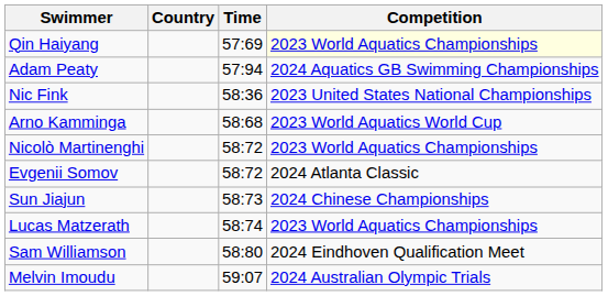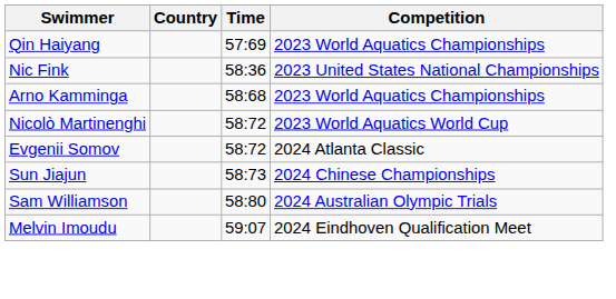 <table class="wikitable sortable mw-collapsible">
 <tr>
 <th scope="col">Swimmer</th>
 <th scope="col">Country</th>
 <th scope="col">Time</th>
 <th scope="col">Competition</th>
 </tr>
 <tr>
 <td><a href='#'>Qin Haiyang</a></td>
 <td></td>
 <td>57:69</td>
-<td style="background: lightyellow;"><a href='#'>2023 World Aquatics Championships</a></td>
-</tr>
-<tr>
-<td><a href='#'>Adam Peaty</a></td>
-<td></td>
-<td>57:94</td>
-<td><a href='#'>2024 Aquatics GB Swimming Championships</a></td>
+<td><a href='#'>2023 World Aquatics Championships</a></td>
 </tr>
 <tr>
 <td><a href='#'>Nic Fink</a></td>
 <td></td>
 <td>58:36</td>
 <td><a href='#'>2023 United States National Championships</a></td>
 </tr>
 <tr>
 <td><a href='#'>Arno Kamminga</a></td>
 <td></td>
 <td>58:68</td>
-<td><a href='#'>2023 World Aquatics World Cup</a></td>
+<td><a href='#'>2023 World Aquatics Championships</a></td>
 </tr>
 <tr>
 <td><a href='#'>Nicolò Martinenghi</a></td>
 <td></td>
 <td>58:72</td>
-<td><a href='#'>2023 World Aquatics Championships</a></td>
+<td><a href='#'>2023 World Aquatics World Cup</a></td>
 </tr>
 <tr>
 <td><a href='#'>Evgenii Somov</a></td>
 <td></td>
 <td>58:72</td>
 <td>2024 Atlanta Classic</td>
 </tr>
 <tr>
 <td><a href='#'>Sun Jiajun</a></td>
 <td></td>
 <td>58:73</td>
 <td><a href='#'>2024 Chinese Championships</a></td>
 </tr>
 <tr>
-<td><a href='#'>Lucas Matzerath</a></td>
-<td></td>
-<td>58:74</td>
-<td><a href='#'>2023 World Aquatics Championships</a></td>
-</tr>
-<tr>
 <td><a href='#'>Sam Williamson</a></td>
 <td></td>
 <td>58:80</td>
-<td>2024 Eindhoven Qualification Meet</td>
+<td><a href='#'>2024 Australian Olympic Trials</a></td>
 </tr>
 <tr>
 <td><a href='#'>Melvin Imoudu</a></td>
 <td></td>
 <td>59:07</td>
-<td><a href='#'>2024 Australian Olympic Trials</a></td>
+<td>2024 Eindhoven Qualification Meet</td>
 </tr>
 </table>
